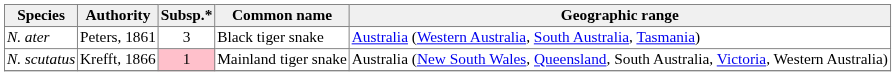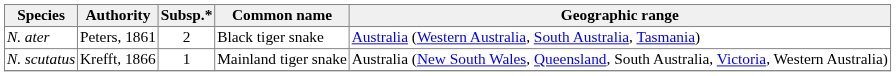 <table cellspacing=0 cellpadding=2 border=1 style="border-collapse: collapse;">
 <tr>
 <th bgcolor="#f0f0f0">Species</th>
 <th bgcolor="#f0f0f0">Authority</th>
 <th bgcolor="#f0f0f0">Subsp.*</th>
 <th bgcolor="#f0f0f0">Common name</th>
 <th bgcolor="#f0f0f0">Geographic range</th>
 </tr>
 <tr>
 <td><em>N. ater</em></td>
 <td>Peters, 1861</td>
-<td align="center">3</td>
+<td align="center">2</td>
 <td>Black tiger snake</td>
 <td><a href='#'>Australia</a> (<a href='#'>Western Australia</a>, <a href='#'>South Australia</a>, <a href='#'>Tasmania</a>)</td>
 </tr>
 <tr>
 <td><em>N. scutatus</em></td>
 <td>Krefft, 1866</td>
-<td align="center" style="background: pink;">1</td>
+<td align="center">1</td>
 <td>Mainland tiger snake</td>
 <td>Australia (<a href='#'>New South Wales</a>, <a href='#'>Queensland</a>, South Australia, <a href='#'>Victoria</a>, Western Australia)</td>
 </tr>
 <tr>
 </tr>
 </table>
